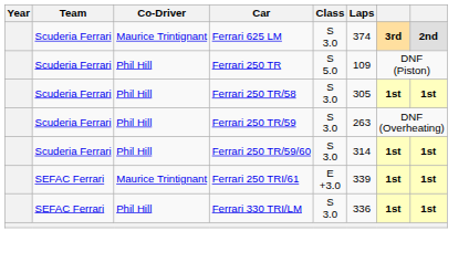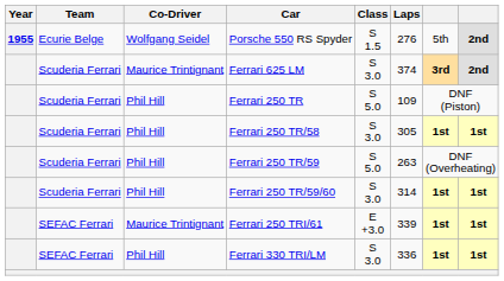 <table class="wikitable" style="text-align:center; font-size:90%">
 <tr>
 <th>Year</th>
 <th>Team</th>
 <th>Co-Driver</th>
 <th>Car</th>
 <th>Class</th>
 <th>Laps</th>
 <th></th>
 <th></th>
+</tr>
+<tr>
+<th><a href='#'>1955</a></th>
+<td align="left"> <a href='#'>Ecurie Belge</a></td>
+<td align="left"> <a href='#'>Wolfgang Seidel</a></td>
+<td align="left"><a href='#'>Porsche 550</a> RS Spyder</td>
+<td>S<br>1.5</td>
+<td>276</td>
+<td>5th</td>
+<td style="background:#DFDFDF;"><strong>2nd</strong></td>
 </tr>
 <tr>
 <th></th>
 <td align="left"> <a href='#'>Scuderia Ferrari</a></td>
 <td align="left"> <a href='#'>Maurice Trintignant</a></td>
 <td align="left"><a href='#'>Ferrari 625 LM</a></td>
 <td>S<br>3.0</td>
 <td>374</td>
 <td style="background:#FFDF9F;"><strong>3rd</strong></td>
 <td style="background:#DFDFDF;"><strong>2nd</strong></td>
 </tr>
 <tr>
 <th></th>
 <td align="left"> <a href='#'>Scuderia Ferrari</a></td>
 <td align="left"> <a href='#'>Phil Hill</a></td>
 <td align="left"><a href='#'>Ferrari 250 TR</a></td>
 <td>S<br>5.0</td>
 <td>109</td>
 <td colspan=2>DNF<br>(Piston)</td>
 </tr>
 <tr>
 <th></th>
 <td align="left"> <a href='#'>Scuderia Ferrari</a></td>
 <td align="left"> <a href='#'>Phil Hill</a></td>
 <td align="left"><a href='#'>Ferrari 250 TR/58</a></td>
 <td>S<br>3.0</td>
 <td>305</td>
 <td style="background:#FFFFBF;"><strong>1st</strong></td>
 <td style="background:#FFFFBF;"><strong>1st</strong></td>
 </tr>
 <tr>
 <th></th>
 <td align="left"> <a href='#'>Scuderia Ferrari</a></td>
 <td align="left"> <a href='#'>Phil Hill</a></td>
 <td align="left"><a href='#'>Ferrari 250 TR/59</a></td>
-<td>S<br>3.0</td>
+<td>S<br>5.0</td>
 <td>263</td>
 <td colspan=2>DNF<br>(Overheating)</td>
 </tr>
 <tr>
 <th></th>
 <td align="left"> <a href='#'>Scuderia Ferrari</a></td>
 <td align="left"> <a href='#'>Phil Hill</a></td>
 <td align="left"><a href='#'>Ferrari 250 TR/59/60</a></td>
 <td>S<br>3.0</td>
 <td>314</td>
 <td style="background:#FFFFBF;"><strong>1st</strong></td>
 <td style="background:#FFFFBF;"><strong>1st</strong></td>
 </tr>
 <tr>
 <th></th>
 <td align="left"> <a href='#'>SEFAC Ferrari</a></td>
 <td align="left"> <a href='#'>Maurice Trintignant</a></td>
 <td align="left"><a href='#'>Ferrari 250 TRI/61</a></td>
 <td>E<br>+3.0</td>
 <td>339</td>
 <td style="background:#FFFFBF;"><strong>1st</strong></td>
 <td style="background:#FFFFBF;"><strong>1st</strong></td>
 </tr>
 <tr>
 <th></th>
 <td align="left"> <a href='#'>SEFAC Ferrari</a></td>
 <td align="left"> <a href='#'>Phil Hill</a></td>
 <td align="left"><a href='#'>Ferrari 330 TRI/LM</a></td>
 <td>S<br>3.0</td>
 <td>336</td>
 <td style="background:#FFFFBF;"><strong>1st</strong></td>
 <td style="background:#FFFFBF;"><strong>1st</strong></td>
 </tr>
 <tr>
 <th colspan="8"></th>
 </tr>
 </table>
